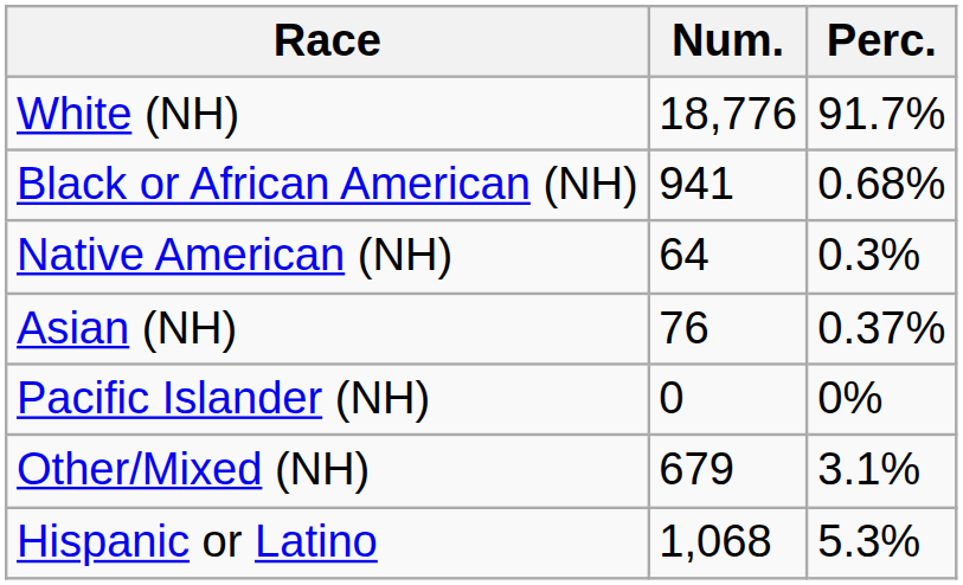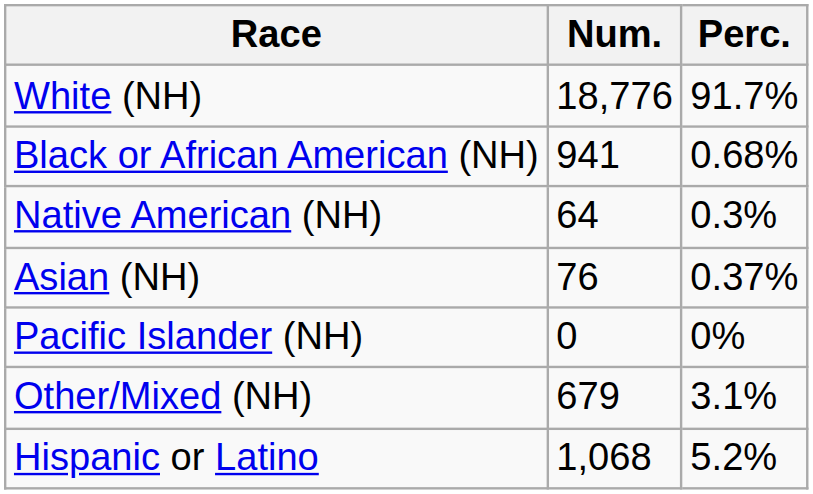 <table class="wikitable">
 <tr>
 <th>Race</th>
 <th>Num.</th>
 <th>Perc.</th>
 </tr>
 <tr>
 <td><a href='#'>White</a> (NH)</td>
 <td>18,776</td>
 <td>91.7%</td>
 </tr>
 <tr>
 <td><a href='#'>Black or African American</a> (NH)</td>
 <td>941</td>
 <td>0.68%</td>
 </tr>
 <tr>
 <td><a href='#'>Native American</a> (NH)</td>
 <td>64</td>
 <td>0.3%</td>
 </tr>
 <tr>
 <td><a href='#'>Asian</a> (NH)</td>
 <td>76</td>
 <td>0.37%</td>
 </tr>
 <tr>
 <td><a href='#'>Pacific Islander</a> (NH)</td>
 <td>0</td>
 <td>0%</td>
 </tr>
 <tr>
 <td><a href='#'>Other/Mixed</a> (NH)</td>
 <td>679</td>
 <td>3.1%</td>
 </tr>
 <tr>
 <td><a href='#'>Hispanic</a> or <a href='#'>Latino</a></td>
 <td>1,068</td>
-<td>5.3%</td>
+<td>5.2%</td>
 </tr>
 </table>
